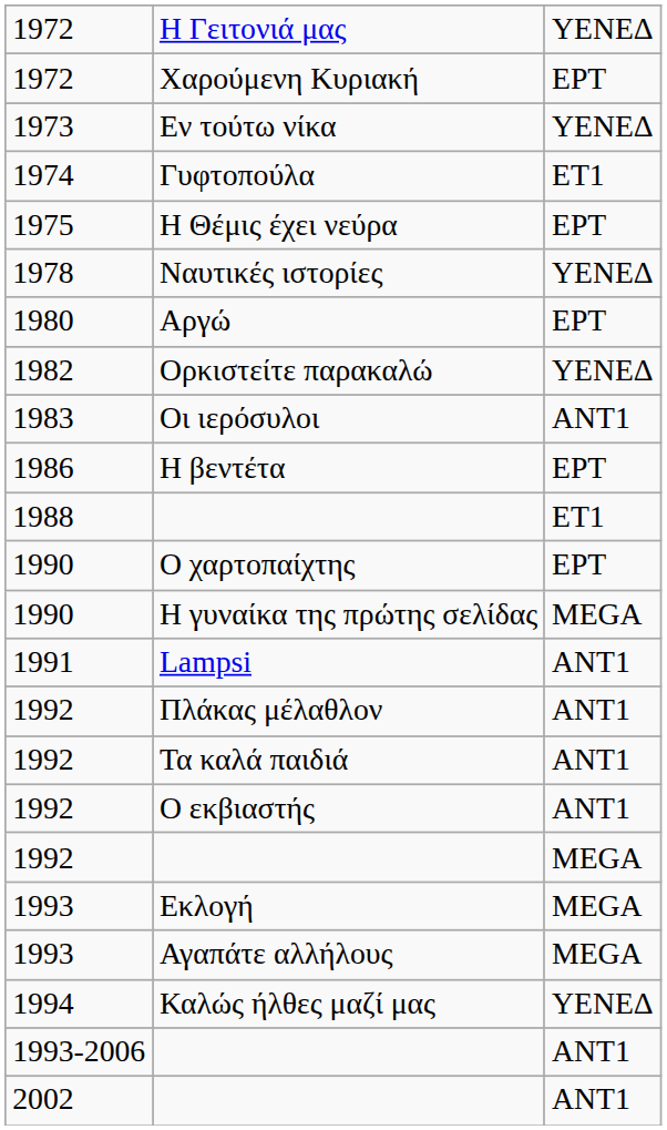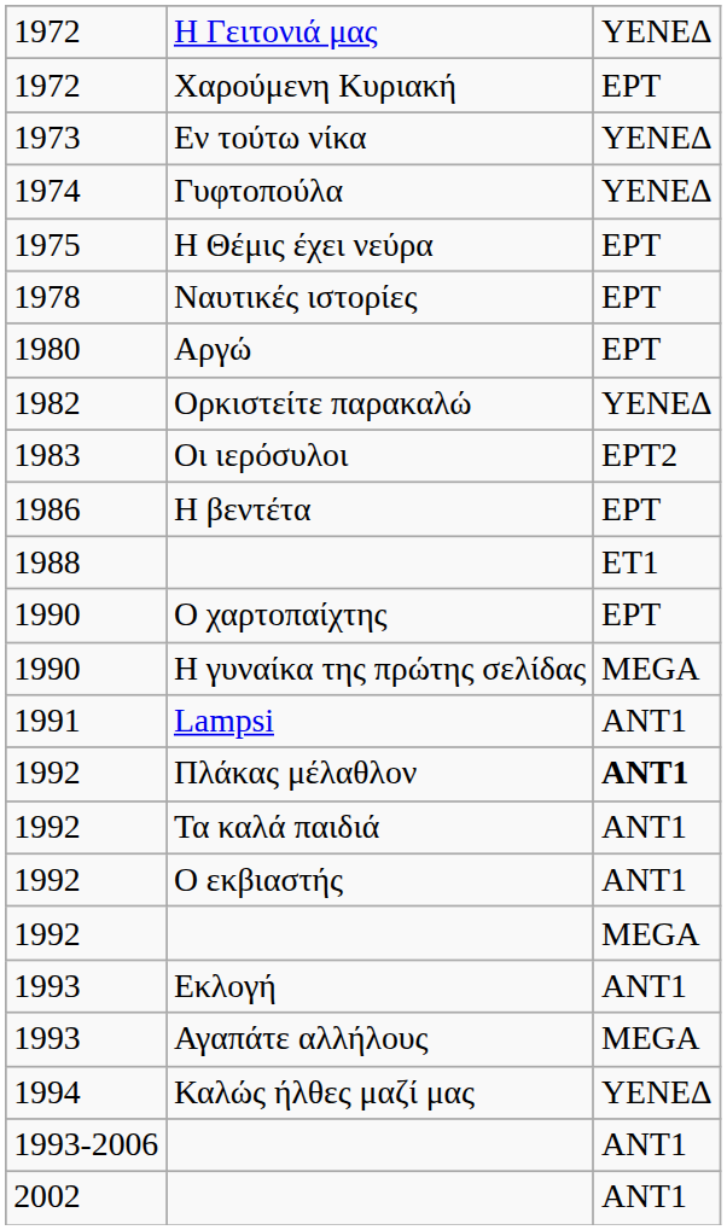 <table class="wikitable">
 <tr>
 <td>1972</td>
 <td><a href='#'>Η Γειτονιά μας</a></td>
 <td>ΥΕΝΕΔ</td>
 </tr>
 <tr>
 <td>1972</td>
 <td>Χαρούμενη Κυριακή</td>
 <td>ΕΡΤ</td>
 </tr>
 <tr>
 <td>1973</td>
 <td>Εν τούτω νίκα</td>
 <td>ΥΕΝΕΔ</td>
 </tr>
 <tr>
 <td>1974</td>
 <td>Γυφτοπούλα</td>
-<td>ΕΤ1</td>
+<td>ΥΕΝΕΔ</td>
 </tr>
 <tr>
 <td>1975</td>
 <td>Η Θέμις έχει νεύρα</td>
 <td>ΕΡΤ</td>
 </tr>
 <tr>
 <td>1978</td>
 <td>Ναυτικές ιστορίες</td>
-<td>ΥΕΝΕΔ</td>
+<td>ΕΡΤ</td>
 </tr>
 <tr>
 <td>1980</td>
 <td>Αργώ</td>
 <td>ΕΡΤ</td>
 </tr>
 <tr>
 <td>1982</td>
 <td>Ορκιστείτε παρακαλώ</td>
 <td>ΥΕΝΕΔ</td>
 </tr>
 <tr>
 <td>1983</td>
 <td>Οι ιερόσυλοι</td>
-<td>ΑΝΤ1</td>
+<td>ΕΡΤ2</td>
 </tr>
 <tr>
 <td>1986</td>
 <td>Η βεντέτα</td>
 <td>ΕΡΤ</td>
 </tr>
 <tr>
 <td>1988</td>
 <td></td>
 <td>ΕΤ1</td>
 </tr>
 <tr>
 <td>1990</td>
 <td>Ο χαρτοπαίχτης</td>
 <td>ΕΡΤ</td>
 </tr>
 <tr>
 <td>1990</td>
 <td>Η γυναίκα της πρώτης σελίδας</td>
 <td>MEGA</td>
 </tr>
 <tr>
 <td>1991</td>
 <td><a href='#'>Lampsi</a></td>
 <td>ΑΝΤ1</td>
 </tr>
 <tr>
 <td>1992</td>
 <td>Πλάκας μέλαθλον</td>
-<td>ΑΝΤ1</td>
+<td><strong>ΑΝΤ1</strong></td>
 </tr>
 <tr>
 <td>1992</td>
 <td>Τα καλά παιδιά</td>
 <td>ΑΝΤ1</td>
 </tr>
 <tr>
 <td>1992</td>
 <td>Ο εκβιαστής</td>
 <td>ΑΝΤ1</td>
 </tr>
 <tr>
 <td>1992</td>
 <td></td>
 <td>MEGA</td>
 </tr>
 <tr>
 <td>1993</td>
 <td>Εκλογή</td>
-<td>MEGA</td>
+<td>ΑΝΤ1</td>
 </tr>
 <tr>
 <td>1993</td>
 <td>Αγαπάτε αλλήλους</td>
 <td>MEGA</td>
 </tr>
 <tr>
 <td>1994</td>
 <td>Καλώς ήλθες μαζί μας</td>
 <td>ΥΕΝΕΔ</td>
 </tr>
 <tr>
 <td>1993-2006</td>
 <td></td>
 <td>ΑΝΤ1</td>
 </tr>
 <tr>
 <td>2002</td>
 <td></td>
 <td>ΑΝΤ1</td>
 </tr>
 </table>
